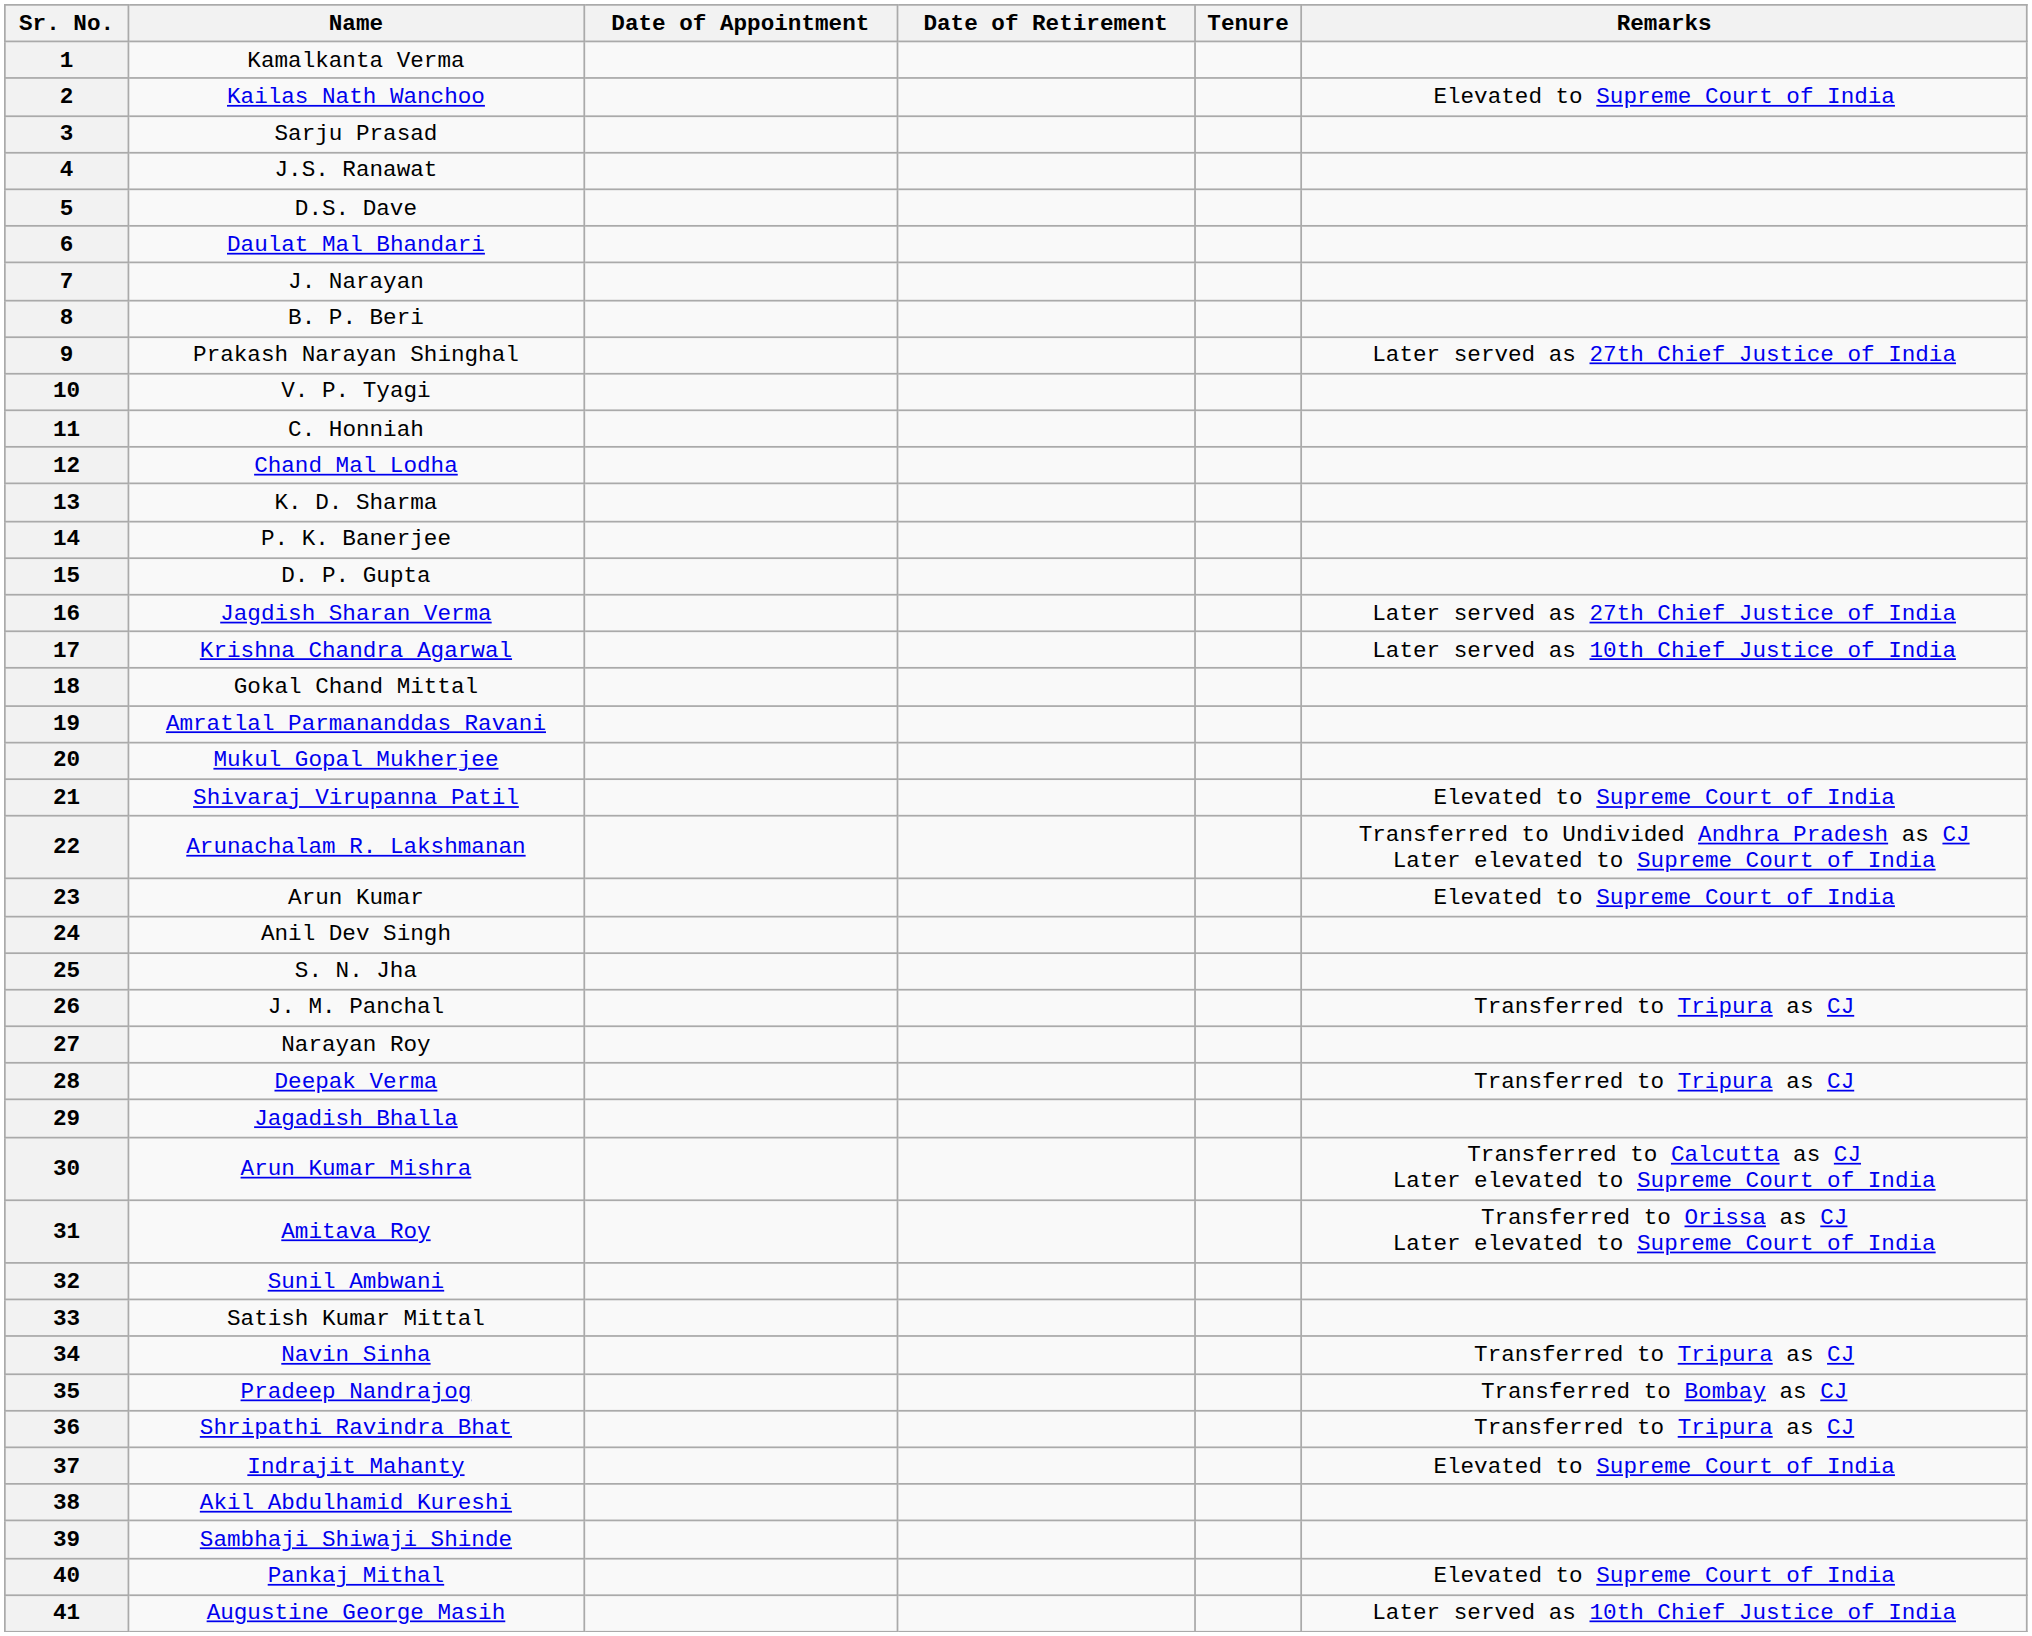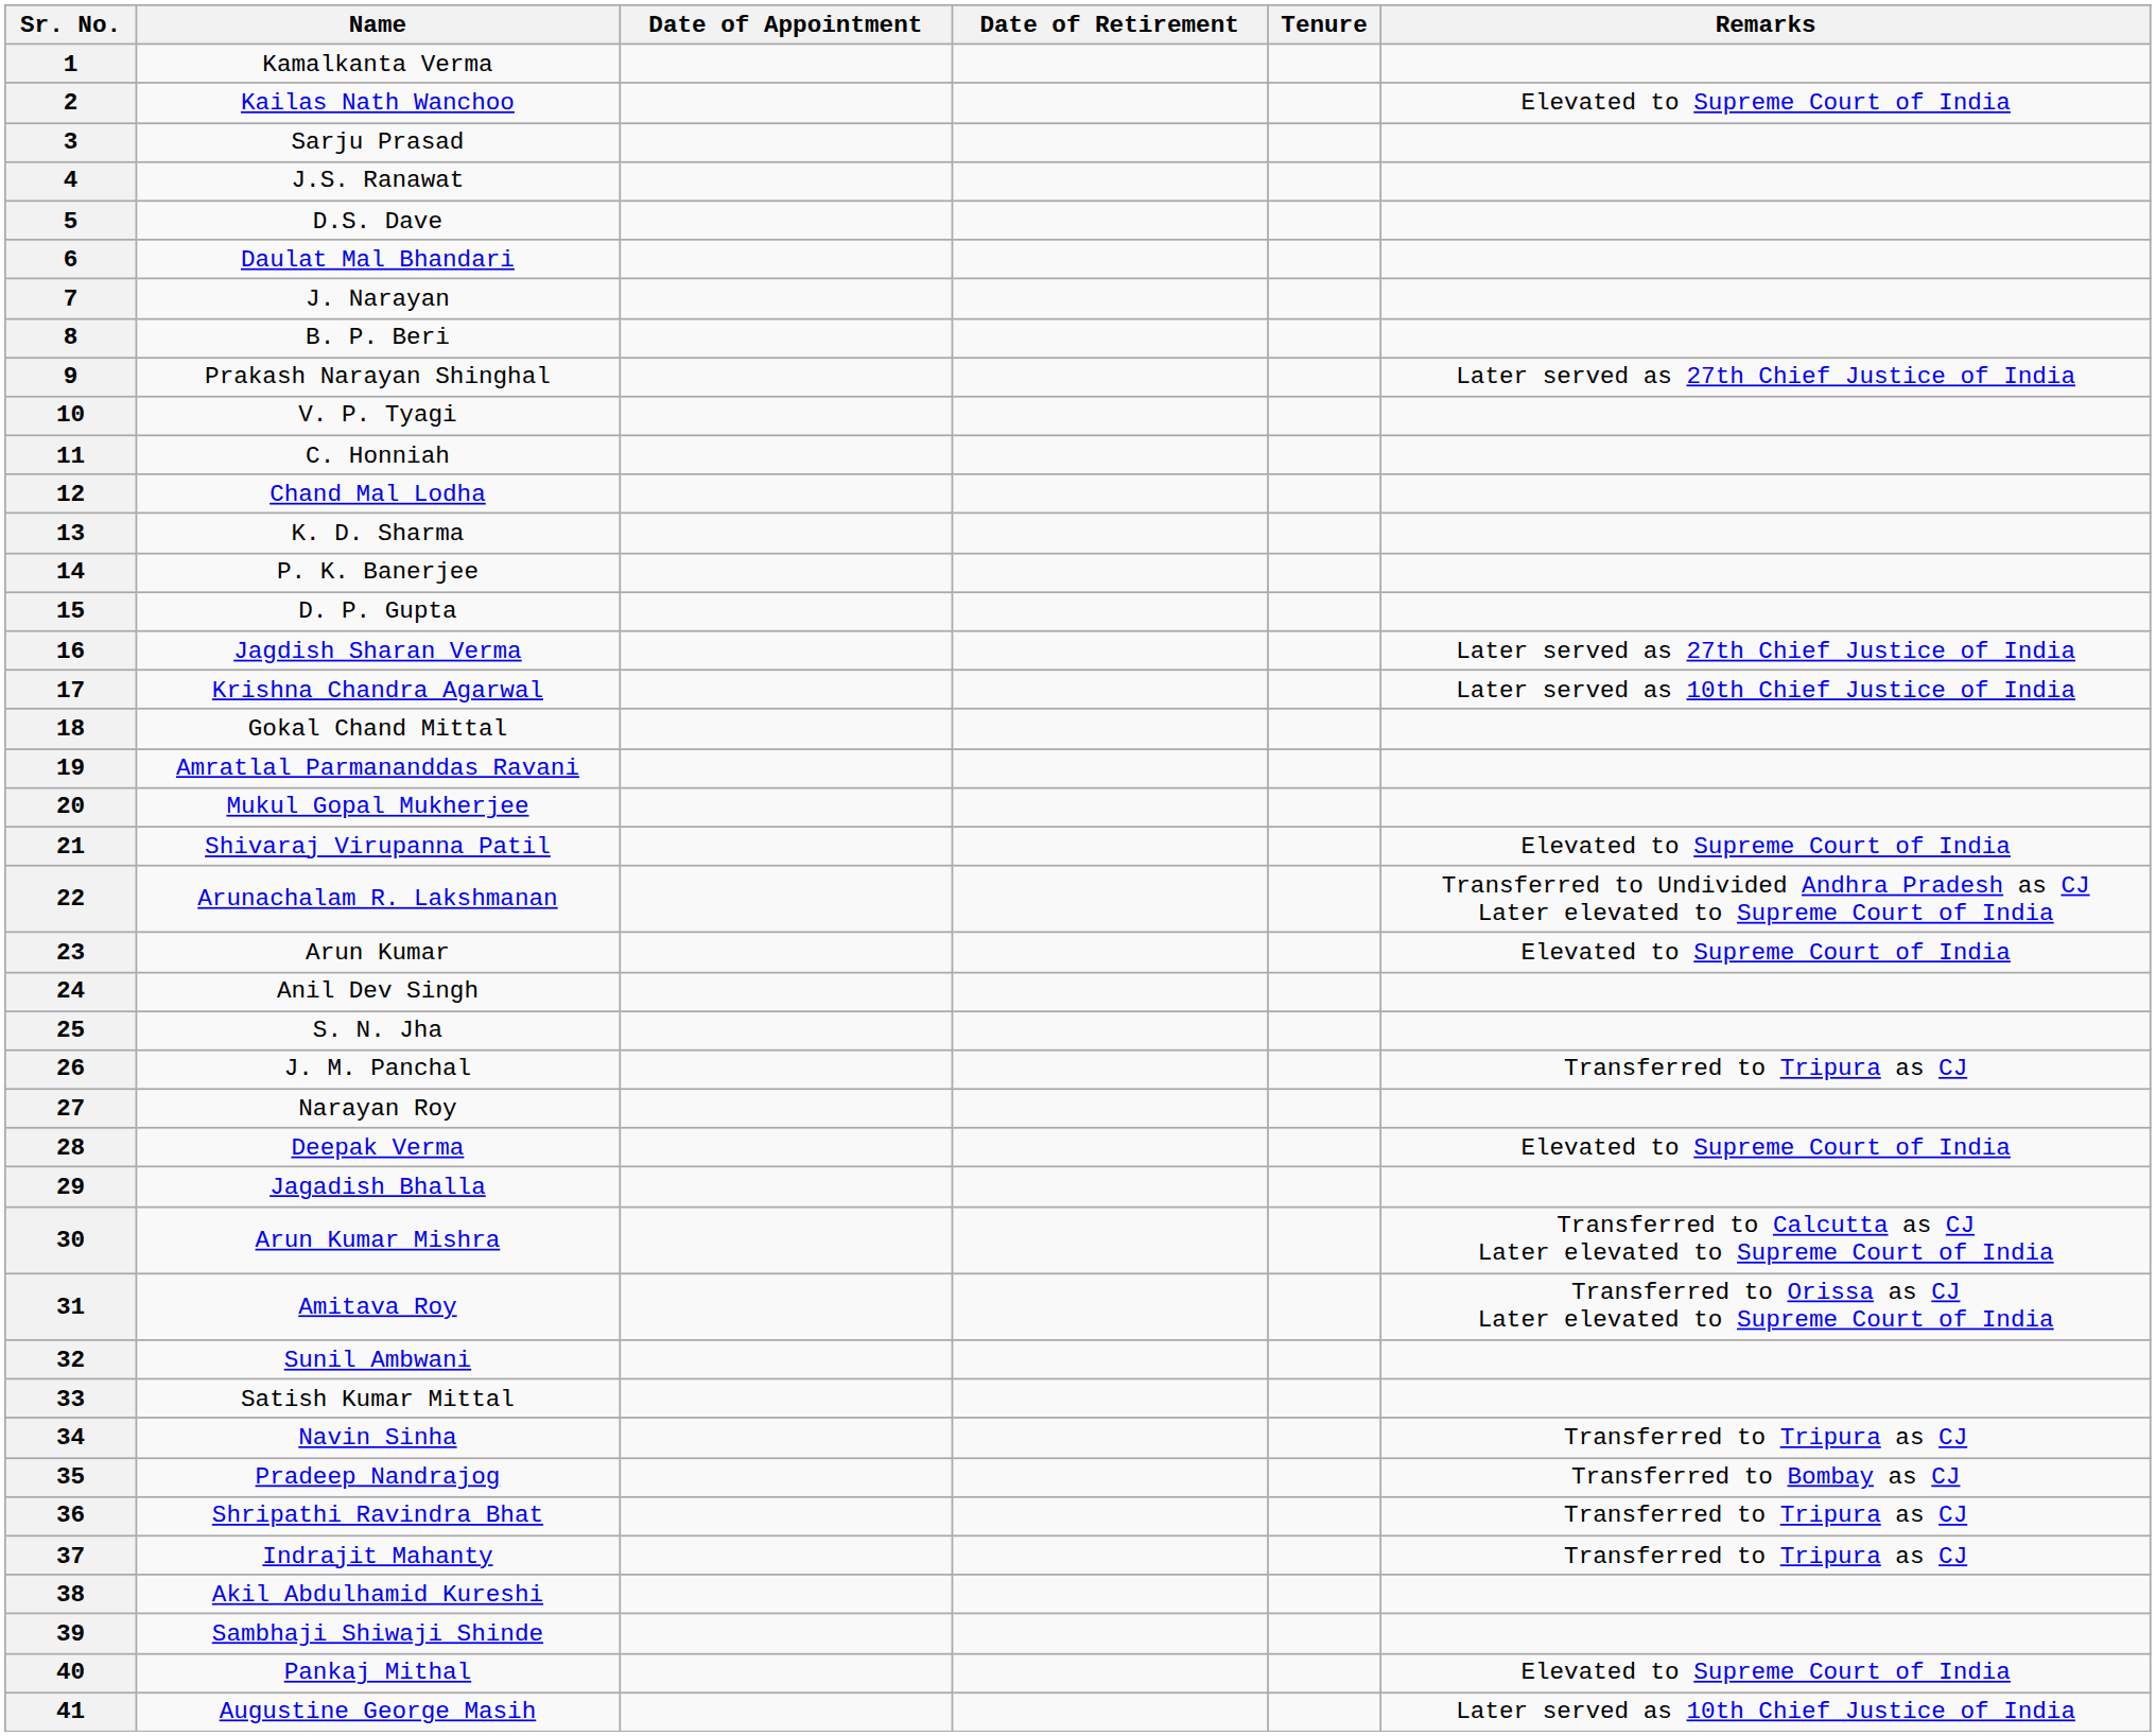 <table class="wikitable sortable" style="text-align:center" width="92%">
 <tr>
 <th>Sr. No.</th>
 <th>Name</th>
 <th>Date of Appointment</th>
 <th>Date of Retirement</th>
 <th>Tenure</th>
 <th>Remarks</th>
 </tr>
 <tr>
 <th>1</th>
 <td>Kamalkanta Verma</td>
 <td></td>
 <td></td>
 <td></td>
 <td></td>
 </tr>
 <tr>
 <th>2</th>
 <td><a href='#'>Kailas Nath Wanchoo</a></td>
 <td></td>
 <td></td>
 <td></td>
 <td>Elevated to <a href='#'>Supreme Court of India</a></td>
 </tr>
 <tr>
 <th>3</th>
 <td>Sarju Prasad</td>
 <td></td>
 <td></td>
 <td></td>
 <td></td>
 </tr>
 <tr>
 <th>4</th>
 <td>J.S. Ranawat</td>
 <td></td>
 <td></td>
 <td></td>
 <td></td>
 </tr>
 <tr>
 <th>5</th>
 <td>D.S. Dave</td>
 <td></td>
 <td></td>
 <td></td>
 <td></td>
 </tr>
 <tr>
 <th>6</th>
 <td><a href='#'>Daulat Mal Bhandari</a></td>
 <td></td>
 <td></td>
 <td></td>
 <td></td>
 </tr>
 <tr>
 <th>7</th>
 <td>J. Narayan</td>
 <td></td>
 <td></td>
 <td></td>
 <td></td>
 </tr>
 <tr>
 <th>8</th>
 <td>B. P. Beri</td>
 <td></td>
 <td></td>
 <td></td>
 <td></td>
 </tr>
 <tr>
 <th>9</th>
 <td>Prakash Narayan Shinghal</td>
 <td></td>
 <td></td>
 <td></td>
 <td>Later served as <a href='#'>27th Chief Justice of India</a></td>
 </tr>
 <tr>
 <th>10</th>
 <td>V. P. Tyagi</td>
 <td></td>
 <td></td>
 <td></td>
 <td></td>
 </tr>
 <tr>
 <th>11</th>
 <td>C. Honniah</td>
 <td></td>
 <td></td>
 <td></td>
 <td></td>
 </tr>
 <tr>
 <th>12</th>
 <td><a href='#'>Chand Mal Lodha</a></td>
 <td></td>
 <td></td>
 <td></td>
 <td></td>
 </tr>
 <tr>
 <th>13</th>
 <td>K. D. Sharma</td>
 <td></td>
 <td></td>
 <td></td>
 <td></td>
 </tr>
 <tr>
 <th>14</th>
 <td>P. K. Banerjee</td>
 <td></td>
 <td></td>
 <td></td>
 <td></td>
 </tr>
 <tr>
 <th>15</th>
 <td>D. P. Gupta</td>
 <td></td>
 <td></td>
 <td></td>
 <td></td>
 </tr>
 <tr>
 <th>16</th>
 <td><a href='#'>Jagdish Sharan Verma</a></td>
 <td></td>
 <td></td>
 <td></td>
 <td>Later served as <a href='#'>27th Chief Justice of India</a></td>
 </tr>
 <tr>
 <th>17</th>
 <td><a href='#'>Krishna Chandra Agarwal</a></td>
 <td></td>
 <td></td>
 <td></td>
 <td>Later served as <a href='#'>10th Chief Justice of India</a></td>
 </tr>
 <tr>
 <th>18</th>
 <td>Gokal Chand Mittal</td>
 <td></td>
 <td></td>
 <td></td>
 <td></td>
 </tr>
 <tr>
 <th>19</th>
 <td><a href='#'>Amratlal Parmananddas Ravani</a></td>
 <td></td>
 <td></td>
 <td></td>
 <td></td>
 </tr>
 <tr>
 <th>20</th>
 <td><a href='#'>Mukul Gopal Mukherjee</a></td>
 <td></td>
 <td></td>
 <td></td>
 <td></td>
 </tr>
 <tr>
 <th>21</th>
 <td><a href='#'>Shivaraj Virupanna Patil</a></td>
 <td></td>
 <td></td>
 <td></td>
 <td>Elevated to <a href='#'>Supreme Court of India</a></td>
 </tr>
 <tr>
 <th>22</th>
 <td><a href='#'>Arunachalam R. Lakshmanan</a></td>
 <td></td>
 <td></td>
 <td></td>
 <td>Transferred to Undivided <a href='#'>Andhra Pradesh</a> as <a href='#'>CJ</a> <br> Later elevated to <a href='#'>Supreme Court of India</a></td>
 </tr>
 <tr>
 <th>23</th>
 <td>Arun Kumar</td>
 <td></td>
 <td></td>
 <td></td>
 <td>Elevated to <a href='#'>Supreme Court of India</a></td>
 </tr>
 <tr>
 <th>24</th>
 <td>Anil Dev Singh</td>
 <td></td>
 <td></td>
 <td></td>
 <td></td>
 </tr>
 <tr>
 <th>25</th>
 <td>S. N. Jha</td>
 <td></td>
 <td></td>
 <td></td>
 <td></td>
 </tr>
 <tr>
 <th>26</th>
 <td>J. M. Panchal</td>
 <td></td>
 <td></td>
 <td></td>
 <td>Transferred to <a href='#'>Tripura</a> as <a href='#'>CJ</a></td>
 </tr>
 <tr>
 <th>27</th>
 <td>Narayan Roy</td>
 <td></td>
 <td></td>
 <td></td>
 <td></td>
 </tr>
 <tr>
 <th>28</th>
 <td><a href='#'>Deepak Verma</a></td>
 <td></td>
 <td></td>
 <td></td>
-<td>Transferred to <a href='#'>Tripura</a> as <a href='#'>CJ</a></td>
+<td>Elevated to <a href='#'>Supreme Court of India</a></td>
 </tr>
 <tr>
 <th>29</th>
 <td><a href='#'>Jagadish Bhalla</a></td>
 <td></td>
 <td></td>
 <td></td>
 <td></td>
 </tr>
 <tr>
 <th>30</th>
 <td><a href='#'>Arun Kumar Mishra</a></td>
 <td></td>
 <td></td>
 <td></td>
 <td>Transferred to <a href='#'>Calcutta</a> as <a href='#'>CJ</a> <br> Later elevated to <a href='#'>Supreme Court of India</a></td>
 </tr>
 <tr>
 <th>31</th>
 <td><a href='#'>Amitava Roy</a></td>
 <td></td>
 <td></td>
 <td></td>
 <td>Transferred to <a href='#'>Orissa</a> as <a href='#'>CJ</a> <br> Later elevated to <a href='#'>Supreme Court of India</a></td>
 </tr>
 <tr>
 <th>32</th>
 <td><a href='#'>Sunil Ambwani</a></td>
 <td></td>
 <td></td>
 <td></td>
 <td></td>
 </tr>
 <tr>
 <th>33</th>
 <td>Satish Kumar Mittal</td>
 <td></td>
 <td></td>
 <td></td>
 <td></td>
 </tr>
 <tr>
 <th>34</th>
 <td><a href='#'>Navin Sinha</a></td>
 <td></td>
 <td></td>
 <td></td>
 <td>Transferred to <a href='#'>Tripura</a> as <a href='#'>CJ</a></td>
 </tr>
 <tr>
 <th>35</th>
 <td><a href='#'>Pradeep Nandrajog</a></td>
 <td></td>
 <td></td>
 <td></td>
 <td>Transferred to <a href='#'>Bombay</a> as <a href='#'>CJ</a></td>
 </tr>
 <tr>
 <th>36</th>
 <td><a href='#'>Shripathi Ravindra Bhat</a></td>
 <td></td>
 <td></td>
 <td></td>
 <td>Transferred to <a href='#'>Tripura</a> as <a href='#'>CJ</a></td>
 </tr>
 <tr>
 <th>37</th>
 <td><a href='#'>Indrajit Mahanty</a></td>
 <td></td>
 <td></td>
 <td></td>
-<td>Elevated to <a href='#'>Supreme Court of India</a></td>
+<td>Transferred to <a href='#'>Tripura</a> as <a href='#'>CJ</a></td>
 </tr>
 <tr>
 <th>38</th>
 <td><a href='#'>Akil Abdulhamid Kureshi</a></td>
 <td></td>
 <td></td>
 <td></td>
 <td></td>
 </tr>
 <tr>
 <th>39</th>
 <td><a href='#'>Sambhaji Shiwaji Shinde</a></td>
 <td></td>
 <td></td>
 <td></td>
 <td></td>
 </tr>
 <tr>
 <th>40</th>
 <td><a href='#'>Pankaj Mithal</a></td>
 <td></td>
 <td></td>
 <td></td>
 <td>Elevated to <a href='#'>Supreme Court of India</a></td>
 </tr>
 <tr>
 <th>41</th>
 <td><a href='#'>Augustine George Masih</a></td>
 <td></td>
 <td></td>
 <td></td>
 <td>Later served as <a href='#'>10th Chief Justice of India</a></td>
 </tr>
 </table>
